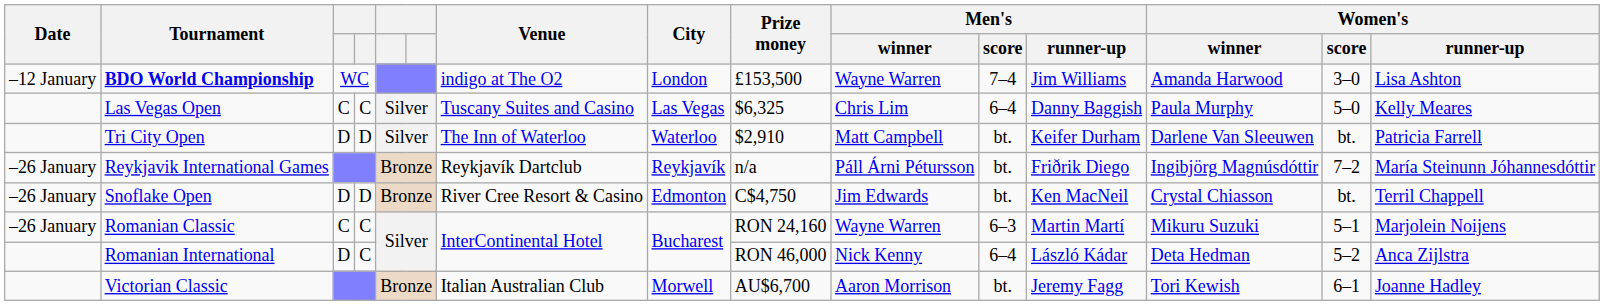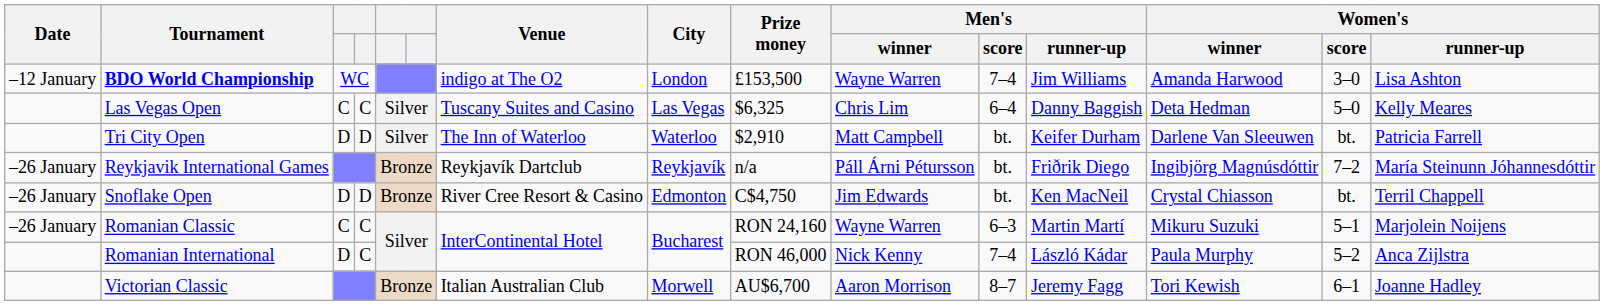 <table class="wikitable sortable" style="font-size: 85%">
 <tr>
 <th rowspan="2">Date</th>
 <th rowspan="2">Tournament</th>
 <th colspan="2"></th>
 <th colspan="2"></th>
 <th rowspan="2">Venue</th>
 <th rowspan="2">City</th>
 <th rowspan="2" class=unsortable>Prize<br>money</th>
 <th colspan="3">Men's</th>
 <th colspan="3">Women's</th>
 </tr>
 <tr>
 <th></th>
 <th></th>
 <th></th>
 <th></th>
 <th>winner</th>
 <th class=unsortable>score</th>
 <th>runner-up</th>
 <th>winner</th>
 <th class=unsortable>score</th>
 <th>runner-up</th>
 </tr>
 <tr>
 <td>–12 January</td>
 <td><strong><a href='#'>BDO World Championship</a></strong></td>
 <td colspan=2 align="center"><a href='#'>WC</a></td>
 <td colspan=2 style="background:#8080ff"></td>
 <td><a href='#'>indigo at The O2</a></td>
 <td> <a href='#'>London</a></td>
 <td>£153,500</td>
 <td> <a href='#'>Wayne Warren</a></td>
 <td align="center">7–4</td>
 <td> <a href='#'>Jim Williams</a></td>
 <td> <a href='#'>Amanda Harwood</a></td>
 <td align="center">3–0</td>
 <td> <a href='#'>Lisa Ashton</a></td>
 </tr>
 <tr>
 <td></td>
 <td><a href='#'>Las Vegas Open</a></td>
 <td align="center">C</td>
 <td align="center">C</td>
 <td colspan=2 bgcolor="f2f2f2" align="center">Silver</td>
 <td><a href='#'>Tuscany Suites and Casino</a></td>
 <td> <a href='#'>Las Vegas</a></td>
 <td>$6,325</td>
 <td> <a href='#'>Chris Lim</a></td>
 <td align="center">6–4</td>
 <td> <a href='#'>Danny Baggish</a></td>
-<td> <a href='#'>Paula Murphy</a></td>
+<td> <a href='#'>Deta Hedman</a></td>
 <td align="center">5–0</td>
 <td> <a href='#'>Kelly Meares</a></td>
 </tr>
 <tr>
 <td></td>
 <td><a href='#'>Tri City Open</a></td>
 <td align="center">D</td>
 <td align="center">D</td>
 <td colspan=2 bgcolor="f2f2f2" align="center">Silver</td>
 <td><a href='#'>The Inn of Waterloo</a></td>
 <td> <a href='#'>Waterloo</a></td>
 <td>$2,910</td>
 <td> <a href='#'>Matt Campbell</a></td>
 <td align="center">bt.</td>
 <td> <a href='#'>Keifer Durham</a></td>
 <td> <a href='#'>Darlene Van Sleeuwen</a></td>
 <td align="center">bt.</td>
 <td> <a href='#'>Patricia Farrell</a></td>
 </tr>
 <tr>
 <td>–26 January</td>
 <td><a href='#'>Reykjavik International Games</a></td>
 <td colspan=2 style="background:#8080ff"></td>
 <td colspan=2 bgcolor="ecd9c6" align="center">Bronze</td>
 <td>Reykjavík Dartclub</td>
 <td> <a href='#'>Reykjavík</a></td>
 <td>n/a</td>
 <td> <a href='#'>Páll Árni Pétursson</a></td>
 <td align="center">bt.</td>
 <td> <a href='#'>Friðrik Diego</a></td>
 <td> <a href='#'>Ingibjörg Magnúsdóttir</a></td>
 <td align="center">7–2</td>
 <td> <a href='#'>María Steinunn Jóhannesdóttir</a></td>
 </tr>
 <tr>
 <td>–26 January</td>
 <td><a href='#'>Snoflake Open</a></td>
 <td align="center">D</td>
 <td align="center">D</td>
 <td colspan=2 bgcolor="ecd9c6" align="center">Bronze</td>
 <td>River Cree Resort & Casino</td>
 <td> <a href='#'>Edmonton</a></td>
 <td>C$4,750</td>
 <td> <a href='#'>Jim Edwards</a></td>
 <td align="center">bt.</td>
 <td> <a href='#'>Ken MacNeil</a></td>
 <td> <a href='#'>Crystal Chiasson</a></td>
 <td align="center">bt.</td>
 <td> <a href='#'>Terril Chappell</a></td>
 </tr>
 <tr>
 <td>–26 January</td>
 <td><a href='#'>Romanian Classic</a></td>
 <td align="center">C</td>
 <td align="center">C</td>
 <td colspan=2 rowspan=2 bgcolor="f2f2f2" align="center">Silver</td>
 <td rowspan=2><a href='#'>InterContinental Hotel</a></td>
 <td rowspan=2> <a href='#'>Bucharest</a></td>
 <td>RON 24,160</td>
 <td> <a href='#'>Wayne Warren</a></td>
 <td align="center">6–3</td>
 <td> <a href='#'>Martin Martí</a></td>
 <td> <a href='#'>Mikuru Suzuki</a></td>
 <td align="center">5–1</td>
 <td> <a href='#'>Marjolein Noijens</a></td>
 </tr>
 <tr>
 <td></td>
 <td><a href='#'>Romanian International</a></td>
 <td align="center">D</td>
 <td align="center">C</td>
 <td>RON 46,000</td>
 <td> <a href='#'>Nick Kenny</a></td>
-<td align="center">6–4</td>
+<td align="center">7–4</td>
 <td> <a href='#'>László Kádar</a></td>
-<td> <a href='#'>Deta Hedman</a></td>
+<td> <a href='#'>Paula Murphy</a></td>
 <td align="center">5–2</td>
 <td> <a href='#'>Anca Zijlstra</a></td>
 </tr>
 <tr>
 <td></td>
 <td><a href='#'>Victorian Classic</a></td>
 <td colspan=2 style="background:#8080ff"></td>
 <td colspan=2 bgcolor="ecd9c6" align="center">Bronze</td>
 <td>Italian Australian Club</td>
 <td> <a href='#'>Morwell</a></td>
 <td>AU$6,700</td>
 <td> <a href='#'>Aaron Morrison</a></td>
-<td align="center">bt.</td>
+<td align="center">8–7</td>
 <td> <a href='#'>Jeremy Fagg</a></td>
 <td> <a href='#'>Tori Kewish</a></td>
 <td align="center">6–1</td>
 <td> <a href='#'>Joanne Hadley</a></td>
 </tr>
 </table>
